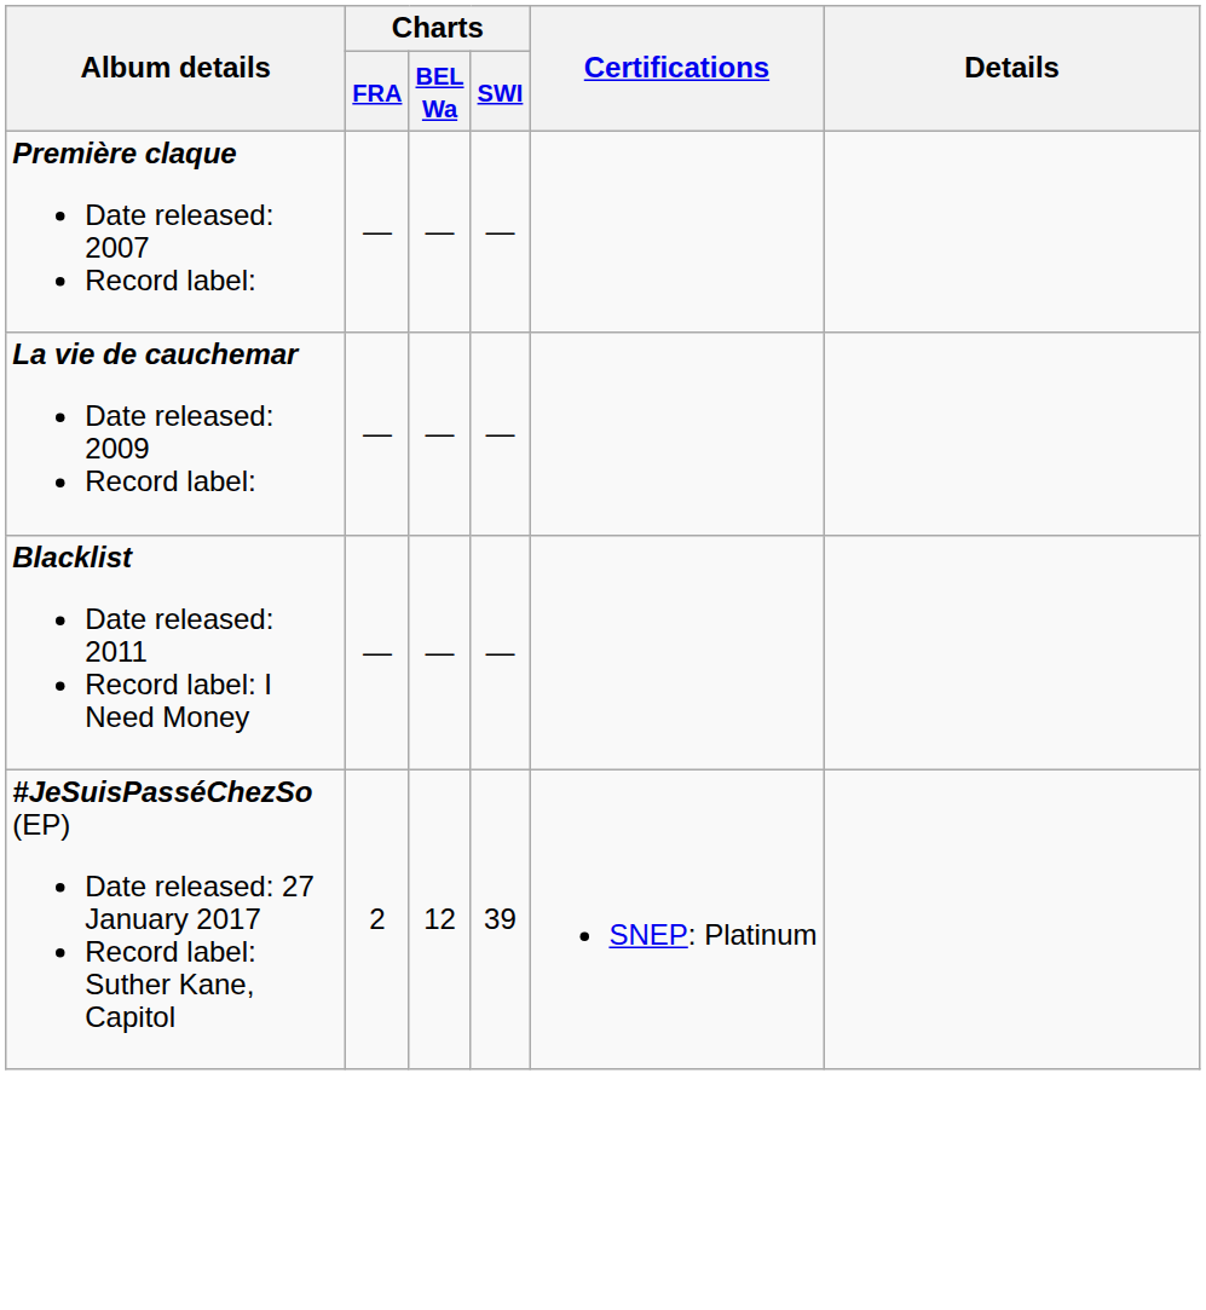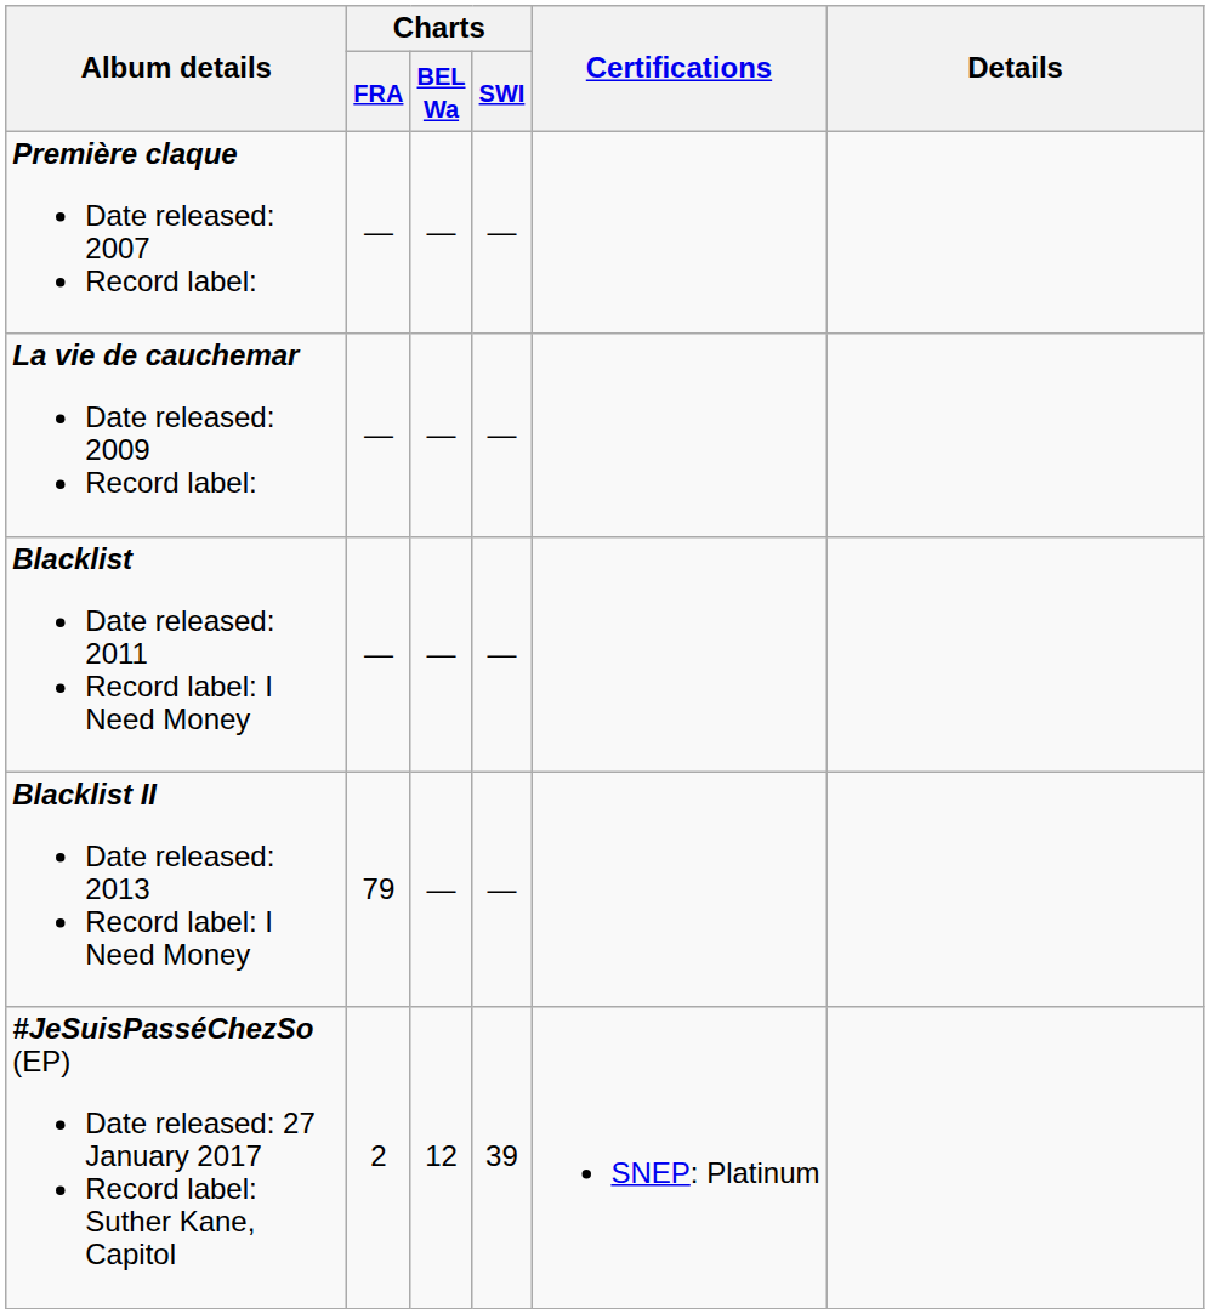 <table class="wikitable">
 <tr>
 <th align="center" rowspan="2" width="180">Album details</th>
 <th align="center" colspan="3">Charts</th>
 <th align="center" rowspan="2"><a href='#'>Certifications</a></th>
 <th align="center" rowspan="2" width="200">Details</th>
 </tr>
 <tr>
 <th width="20"><small><a href='#'>FRA</a></small><br></th>
 <th width="20"><small><a href='#'>BEL<br>Wa</a></small><br></th>
 <th width="20"><small><a href='#'>SWI</a></small><br></th>
 </tr>
 <tr>
 <td><strong><em>Première claque</em></strong><br><ul><li>Date released: 2007</li><li>Record label:</li></ul></td>
 <td align="center">—</td>
 <td align="center">—</td>
 <td align="center">—</td>
 <td></td>
 <td></td>
 </tr>
 <tr>
 <td><strong><em>La vie de cauchemar</em></strong><br><ul><li>Date released: 2009</li><li>Record label:</li></ul></td>
 <td align="center">—</td>
 <td align="center">—</td>
 <td align="center">—</td>
 <td></td>
 <td></td>
 </tr>
 <tr>
 <td><strong><em>Blacklist</em></strong><br><ul><li>Date released: 2011</li><li>Record label: I Need Money</li></ul></td>
 <td align="center">—</td>
 <td align="center">—</td>
 <td align="center">—</td>
 <td></td>
 <td></td>
 </tr>
 <tr>
+<td><strong><em>Blacklist II</em></strong><br><ul><li>Date released: 2013</li><li>Record label: I Need Money</li></ul></td>
+<td align="center">79</td>
+<td align="center">—</td>
+<td align="center">—</td>
+<td></td>
+<td></td>
+</tr>
+<tr>
 <td><strong><em>#JeSuisPasséChezSo</em></strong> (EP)<br><ul><li>Date released: 27 January 2017</li><li>Record label: Suther Kane, Capitol</li></ul></td>
 <td align="center">2<br></td>
 <td align="center">12</td>
 <td align="center">39</td>
 <td><br><ul><li><a href='#'>SNEP</a>: Platinum</li></ul></td>
 <td></td>
 </tr>
 </table>
